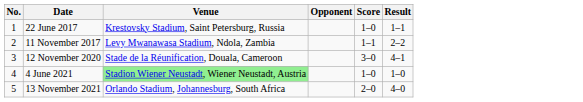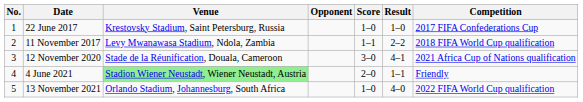 <table class="wikitable sortable">
 <tr>
 <th>No.</th>
 <th>Date</th>
 <th>Venue</th>
 <th>Opponent</th>
 <th>Score</th>
 <th>Result</th>
+<th>Competition</th>
 </tr>
 <tr>
 <td align=center>1</td>
 <td>22 June 2017</td>
 <td><a href='#'>Krestovsky Stadium</a>, Saint Petersburg, Russia</td>
 <td></td>
 <td align=center>1–0</td>
-<td align=center>1–1</td>
+<td align=center>1–0</td>
+<td><a href='#'>2017 FIFA Confederations Cup</a></td>
 </tr>
 <tr>
 <td align=center>2</td>
 <td>11 November 2017</td>
 <td><a href='#'>Levy Mwanawasa Stadium</a>, Ndola, Zambia</td>
 <td></td>
 <td align=center>1–1</td>
 <td align=center>2–2</td>
+<td><a href='#'>2018 FIFA World Cup qualification</a></td>
 </tr>
 <tr>
 <td align=center>3</td>
 <td>12 November 2020</td>
 <td><a href='#'>Stade de la Réunification</a>, Douala, Cameroon</td>
 <td></td>
 <td align=center>3–0</td>
 <td align=center>4–1</td>
+<td><a href='#'>2021 Africa Cup of Nations qualification</a></td>
 </tr>
 <tr>
 <td align=center>4</td>
 <td>4 June 2021</td>
 <td style="background: lightgreen;"><a href='#'>Stadion Wiener Neustadt</a>, Wiener Neustadt, Austria</td>
 <td></td>
-<td align=center>1–0</td>
-<td align=center>1–0</td>
+<td align=center>2–0</td>
+<td align=center>1–1</td>
+<td><a href='#'>Friendly</a></td>
 </tr>
 <tr>
 <td align=center>5</td>
 <td>13 November 2021</td>
 <td><a href='#'>Orlando Stadium</a>, <a href='#'>Johannesburg</a>, South Africa</td>
 <td></td>
-<td align=center>2–0</td>
+<td align=center>1–0</td>
 <td align=center>4–0</td>
+<td><a href='#'>2022 FIFA World Cup qualification</a></td>
 </tr>
 </table>
